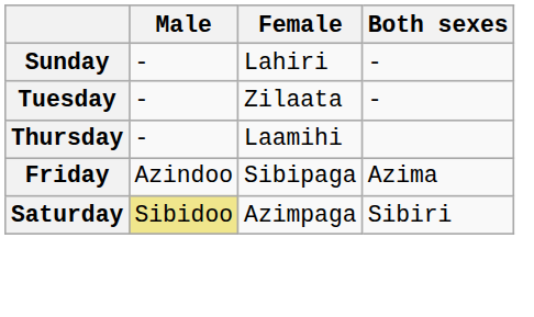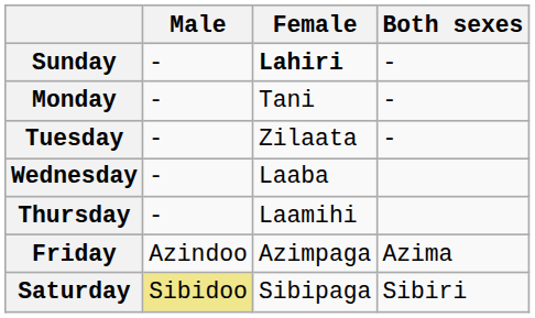 <table class="wikitable">
 <tr>
 <th></th>
 <th>Male</th>
 <th>Female</th>
 <th>Both sexes</th>
 </tr>
 <tr>
 <th>Sunday</th>
 <td>-</td>
-<td>Lahiri</td>
+<td><strong>Lahiri</strong></td>
+<td>-</td>
+</tr>
+<tr>
+<th>Monday</th>
+<td>-</td>
+<td>Tani</td>
 <td>-</td>
 </tr>
 <tr>
 <th>Tuesday</th>
 <td>-</td>
 <td>Zilaata</td>
 <td>-</td>
+</tr>
+<tr>
+<th>Wednesday</th>
+<td>-</td>
+<td>Laaba</td>
+<td></td>
 </tr>
 <tr>
 <th>Thursday</th>
 <td>-</td>
 <td>Laamihi</td>
 <td></td>
 </tr>
 <tr>
 <th>Friday</th>
 <td>Azindoo</td>
-<td>Sibipaga</td>
+<td>Azimpaga</td>
 <td>Azima</td>
 </tr>
 <tr>
 <th>Saturday</th>
 <td style="background: khaki;">Sibidoo</td>
-<td>Azimpaga</td>
+<td>Sibipaga</td>
 <td>Sibiri</td>
 </tr>
 </table>
